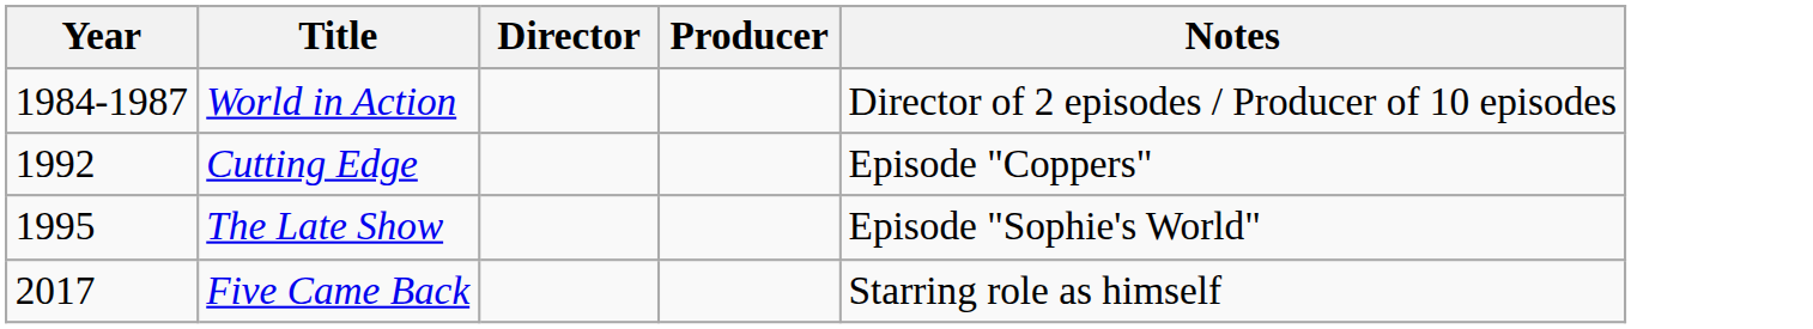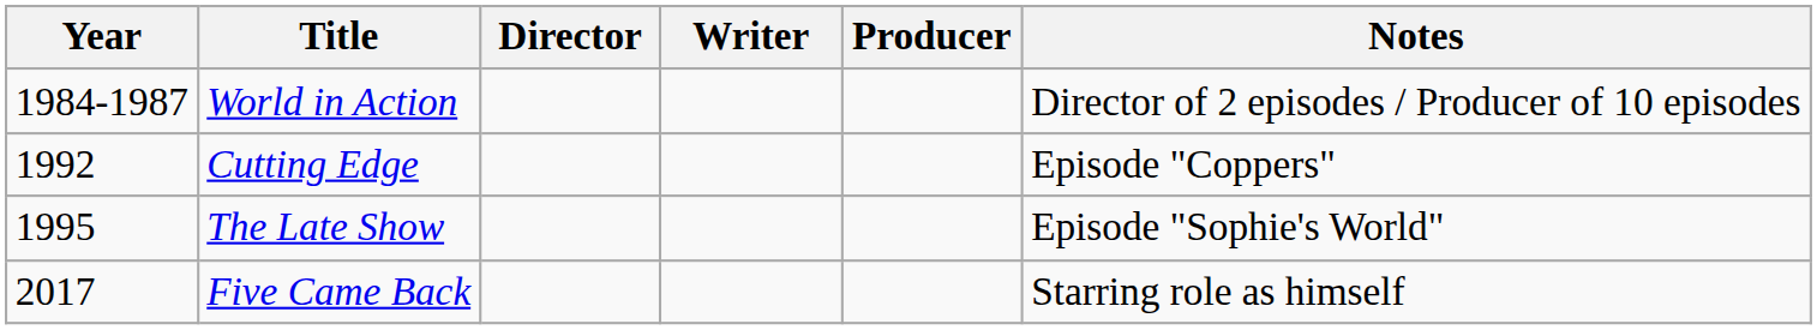 <table class="wikitable">
 <tr>
 <th>Year</th>
 <th>Title</th>
 <th width="65">Director</th>
+<th width="65">Writer</th>
 <th width="65">Producer</th>
 <th>Notes</th>
 </tr>
 <tr>
 <td>1984-1987</td>
 <td><em><a href='#'>World in Action</a></em></td>
+<td></td>
 <td></td>
 <td></td>
 <td>Director of 2 episodes / Producer of 10 episodes</td>
 </tr>
 <tr>
 <td>1992</td>
 <td><em><a href='#'>Cutting Edge</a></em></td>
 <td></td>
 <td></td>
+<td></td>
 <td>Episode "Coppers"</td>
 </tr>
 <tr>
 <td>1995</td>
 <td><em><a href='#'>The Late Show</a></em></td>
+<td></td>
 <td></td>
 <td></td>
 <td>Episode "Sophie's World"</td>
 </tr>
 <tr>
 <td>2017</td>
 <td><em><a href='#'>Five Came Back</a></em></td>
 <td></td>
 <td></td>
+<td></td>
 <td>Starring role as himself</td>
 </tr>
 </table>
